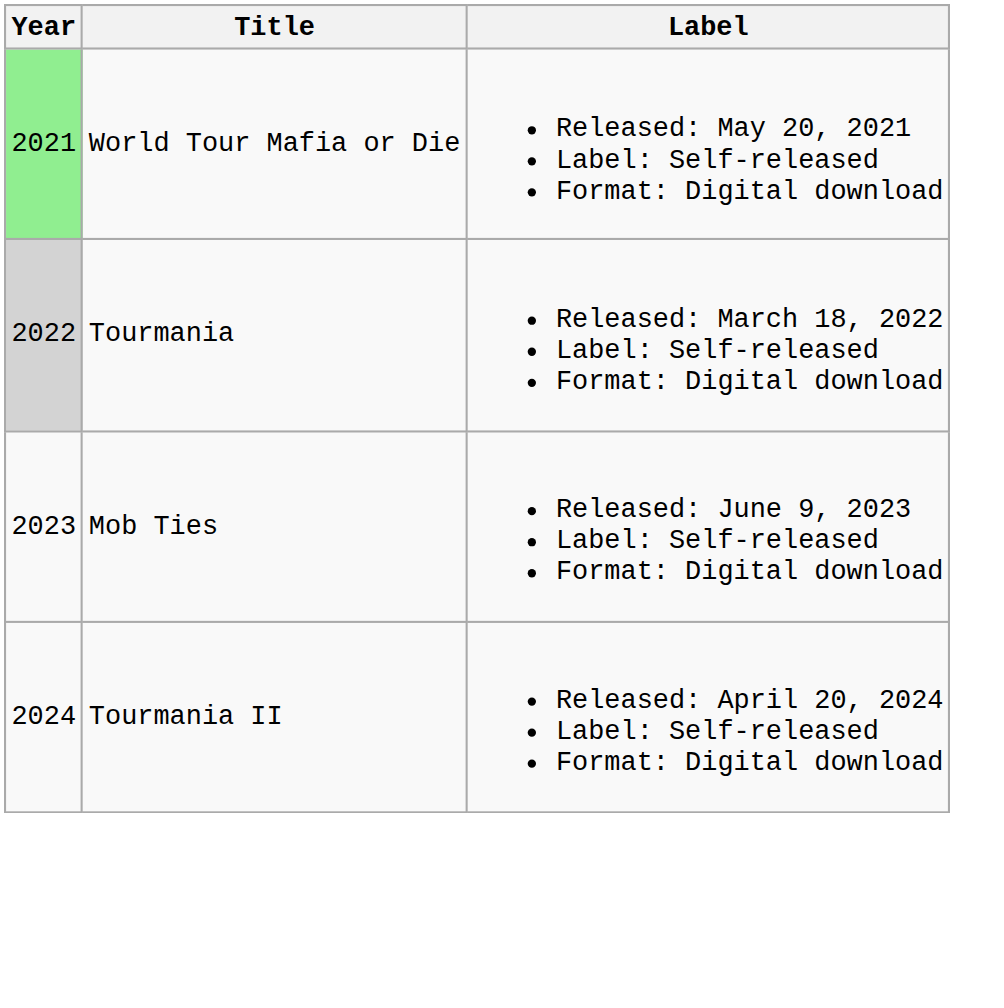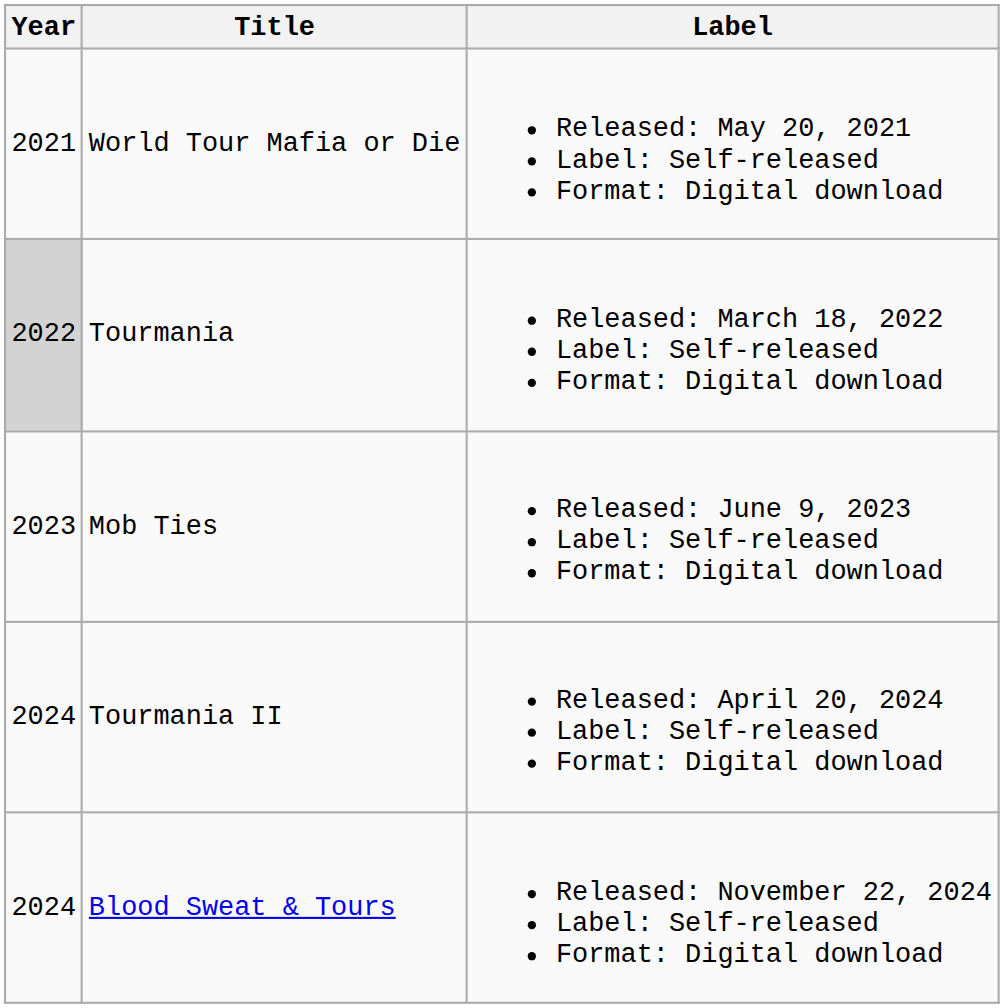 <table class="wikitable">
 <tr>
 <th>Year</th>
 <th>Title</th>
 <th>Label</th>
 </tr>
 <tr>
-<td style="background: lightgreen;">2021</td>
+<td>2021</td>
 <td>World Tour Mafia or Die</td>
 <td><br><ul><li>Released: May 20, 2021</li><li>Label: Self-released</li><li>Format: Digital download</li></ul></td>
 </tr>
 <tr>
 <td style="background: lightgrey;">2022</td>
 <td>Tourmania</td>
 <td><br><ul><li>Released: March 18, 2022</li><li>Label: Self-released</li><li>Format: Digital download</li></ul></td>
 </tr>
 <tr>
 <td>2023</td>
 <td>Mob Ties</td>
 <td><br><ul><li>Released: June 9, 2023</li><li>Label: Self-released</li><li>Format: Digital download</li></ul></td>
 </tr>
 <tr>
 <td>2024</td>
 <td>Tourmania II</td>
 <td><br><ul><li>Released: April 20, 2024</li><li>Label: Self-released</li><li>Format: Digital download</li></ul></td>
 </tr>
+<tr>
+<td>2024</td>
+<td><a href='#'>Blood Sweat & Tours</a></td>
+<td><br><ul><li>Released: November 22, 2024</li><li>Label: Self-released</li><li>Format: Digital download</li></ul></td>
+</tr>
 </table>
